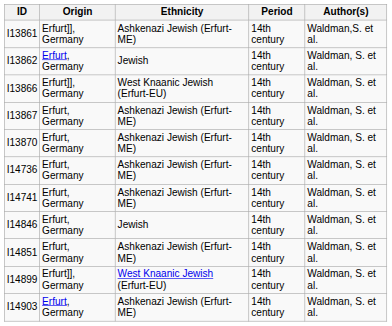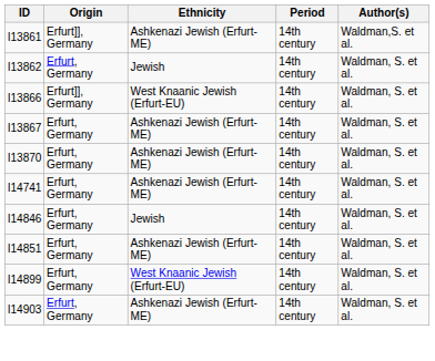 <table class="wikitable sortable">
 <tr>
 <th>ID</th>
 <th>Origin</th>
 <th>Ethnicity</th>
 <th>Period</th>
 <th>Author(s)</th>
 </tr>
 <tr>
 <td>I13861</td>
 <td>Erfurt]], Germany</td>
 <td>Ashkenazi Jewish (Erfurt-ME)</td>
 <td>14th century</td>
 <td>Waldman,S. et al.</td>
 </tr>
 <tr>
 <td>I13862</td>
 <td><a href='#'>Erfurt</a>, Germany</td>
 <td>Jewish</td>
 <td>14th century</td>
 <td>Waldman, S. et al.</td>
 </tr>
 <tr>
 <td>I13866</td>
 <td>Erfurt]], Germany</td>
 <td>West Knaanic Jewish (Erfurt-EU)</td>
 <td>14th century</td>
 <td>Waldman, S. et al.</td>
 </tr>
 <tr>
 <td>I13867</td>
 <td>Erfurt, Germany</td>
 <td>Ashkenazi Jewish (Erfurt-ME)</td>
 <td>14th century</td>
 <td>Waldman, S. et al.</td>
 </tr>
 <tr>
 <td>I13870</td>
 <td>Erfurt, Germany</td>
 <td>Ashkenazi Jewish (Erfurt-ME)</td>
 <td>14th century</td>
 <td>Waldman, S. et al.</td>
 </tr>
 <tr>
-<td>I14736</td>
-<td>Erfurt, Germany</td>
-<td>Ashkenazi Jewish (Erfurt-ME)</td>
-<td>14th century</td>
-<td>Waldman, S. et al.</td>
-</tr>
-<tr>
 <td>I14741</td>
 <td>Erfurt, Germany</td>
 <td>Ashkenazi Jewish (Erfurt-ME)</td>
 <td>14th century</td>
 <td>Waldman, S. et al.</td>
 </tr>
 <tr>
 <td>I14846</td>
 <td>Erfurt, Germany</td>
 <td>Jewish</td>
 <td>14th century</td>
 <td>Waldman, S. et al.</td>
 </tr>
 <tr>
 <td>I14851</td>
 <td>Erfurt, Germany</td>
 <td>Ashkenazi Jewish (Erfurt-ME)</td>
 <td>14th century</td>
 <td>Waldman, S. et al.</td>
 </tr>
 <tr>
 <td>I14899</td>
-<td>Erfurt]], Germany</td>
+<td>Erfurt, Germany</td>
 <td><a href='#'>West Knaanic Jewish</a> (Erfurt-EU)</td>
 <td>14th century</td>
 <td>Waldman, S. et al.</td>
 </tr>
 <tr>
 <td>I14903</td>
 <td><a href='#'>Erfurt</a>, Germany</td>
 <td>Ashkenazi Jewish (Erfurt-ME)</td>
 <td>14th century</td>
 <td>Waldman, S. et al.</td>
 </tr>
 </table>
